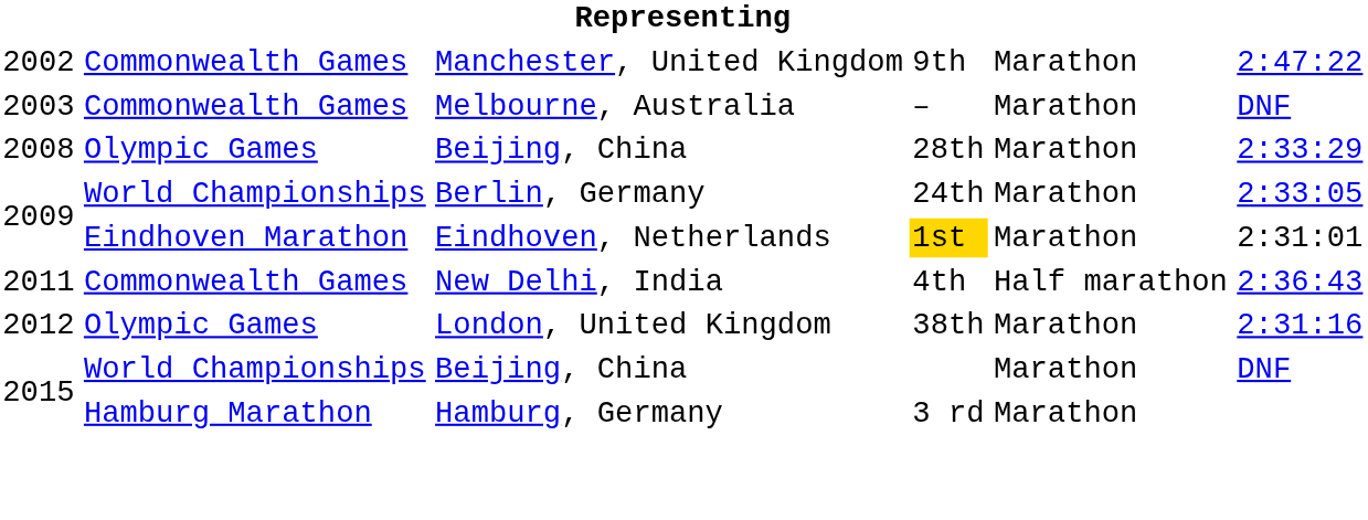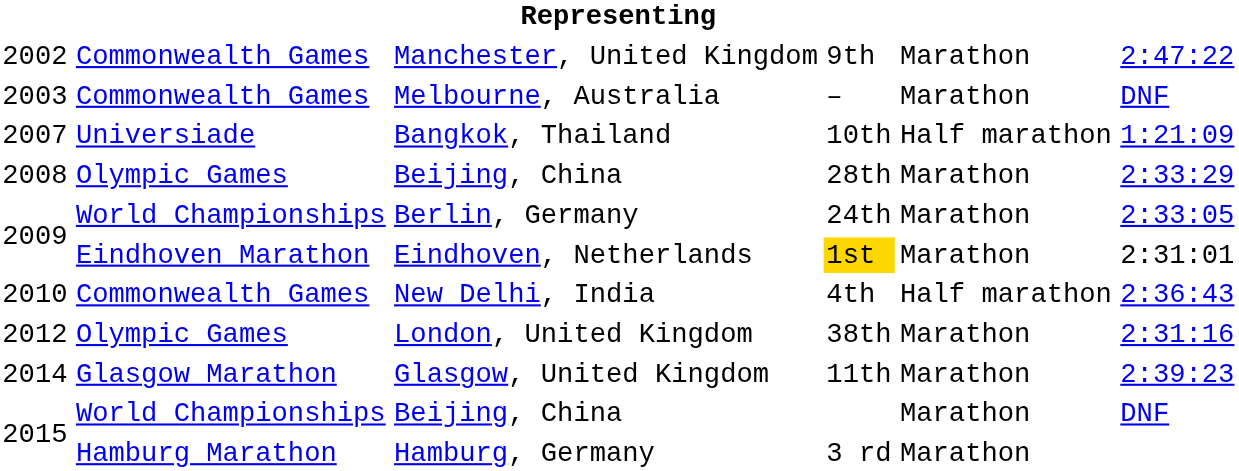 <table>
 <tr>
 <th colspan="6">Representing </th>
 </tr>
 <tr>
 <td>2002</td>
 <td><a href='#'>Commonwealth Games</a></td>
 <td><a href='#'>Manchester</a>, United Kingdom</td>
 <td>9th</td>
 <td>Marathon</td>
 <td><a href='#'>2:47:22</a></td>
 </tr>
 <tr>
 <td>2003</td>
 <td><a href='#'>Commonwealth Games</a></td>
 <td><a href='#'>Melbourne</a>, Australia</td>
 <td>–</td>
 <td>Marathon</td>
 <td><a href='#'>DNF</a></td>
+</tr>
+<tr>
+<td>2007</td>
+<td><a href='#'>Universiade</a></td>
+<td><a href='#'>Bangkok</a>, Thailand</td>
+<td>10th</td>
+<td>Half marathon</td>
+<td><a href='#'>1:21:09</a></td>
 </tr>
 <tr>
 <td>2008</td>
 <td><a href='#'>Olympic Games</a></td>
 <td><a href='#'>Beijing</a>, China</td>
 <td>28th</td>
 <td>Marathon</td>
 <td><a href='#'>2:33:29</a></td>
 </tr>
 <tr>
 <td rowspan=2>2009</td>
 <td><a href='#'>World Championships</a></td>
 <td><a href='#'>Berlin</a>, Germany</td>
 <td>24th</td>
 <td>Marathon</td>
 <td><a href='#'>2:33:05</a></td>
 </tr>
 <tr>
 <td><a href='#'>Eindhoven Marathon</a></td>
 <td><a href='#'>Eindhoven</a>, Netherlands</td>
 <td bgcolor="gold">1st</td>
 <td>Marathon</td>
 <td>2:31:01</td>
 </tr>
 <tr>
-<td>2011</td>
+<td>2010</td>
 <td><a href='#'>Commonwealth Games</a></td>
 <td><a href='#'>New Delhi</a>, India</td>
 <td>4th</td>
 <td>Half marathon</td>
 <td><a href='#'>2:36:43</a></td>
 </tr>
 <tr>
 <td>2012</td>
 <td><a href='#'>Olympic Games</a></td>
 <td><a href='#'>London</a>, United Kingdom</td>
 <td>38th</td>
 <td>Marathon</td>
 <td><a href='#'>2:31:16</a></td>
+</tr>
+<tr>
+<td>2014</td>
+<td><a href='#'>Glasgow Marathon</a></td>
+<td><a href='#'>Glasgow</a>, United Kingdom</td>
+<td>11th</td>
+<td>Marathon</td>
+<td><a href='#'>2:39:23</a></td>
 </tr>
 <tr>
 <td rowspan=2>2015</td>
 <td><a href='#'>World Championships</a></td>
 <td><a href='#'>Beijing</a>, China</td>
 <td></td>
 <td>Marathon</td>
 <td><a href='#'>DNF</a></td>
 </tr>
 <tr>
 <td><a href='#'>Hamburg Marathon</a></td>
 <td><a href='#'>Hamburg</a>, Germany</td>
 <td>3 rd</td>
 <td>Marathon</td>
 <td></td>
 </tr>
 <tr>
 </tr>
 </table>
